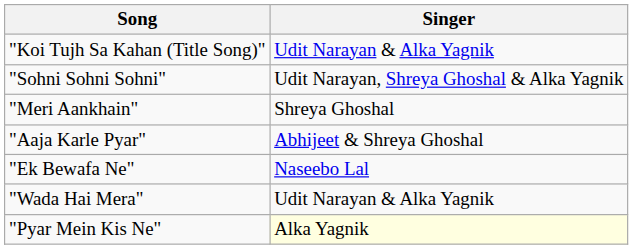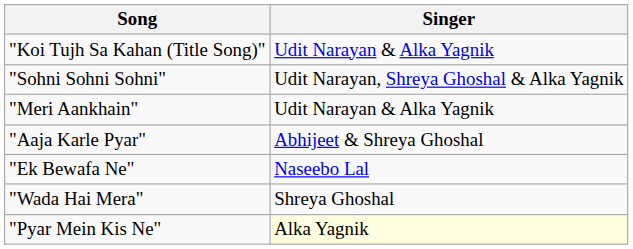 <table class=wikitable>
 <tr>
 <th>Song</th>
 <th>Singer</th>
 </tr>
 <tr>
 <td>"Koi Tujh Sa Kahan (Title Song)"</td>
 <td><a href='#'>Udit Narayan</a> & <a href='#'>Alka Yagnik</a></td>
 </tr>
 <tr>
 <td>"Sohni Sohni Sohni"</td>
 <td>Udit Narayan, <a href='#'>Shreya Ghoshal</a> & Alka Yagnik</td>
 </tr>
 <tr>
 <td>"Meri Aankhain"</td>
-<td>Shreya Ghoshal</td>
+<td>Udit Narayan & Alka Yagnik</td>
 </tr>
 <tr>
 <td>"Aaja Karle Pyar"</td>
 <td><a href='#'>Abhijeet</a> & Shreya Ghoshal</td>
 </tr>
 <tr>
 <td>"Ek Bewafa Ne"</td>
 <td><a href='#'>Naseebo Lal</a></td>
 </tr>
 <tr>
 <td>"Wada Hai Mera"</td>
-<td>Udit Narayan & Alka Yagnik</td>
+<td>Shreya Ghoshal</td>
 </tr>
 <tr>
 <td>"Pyar Mein Kis Ne"</td>
 <td style="background: lightyellow;">Alka Yagnik</td>
 </tr>
 </table>
